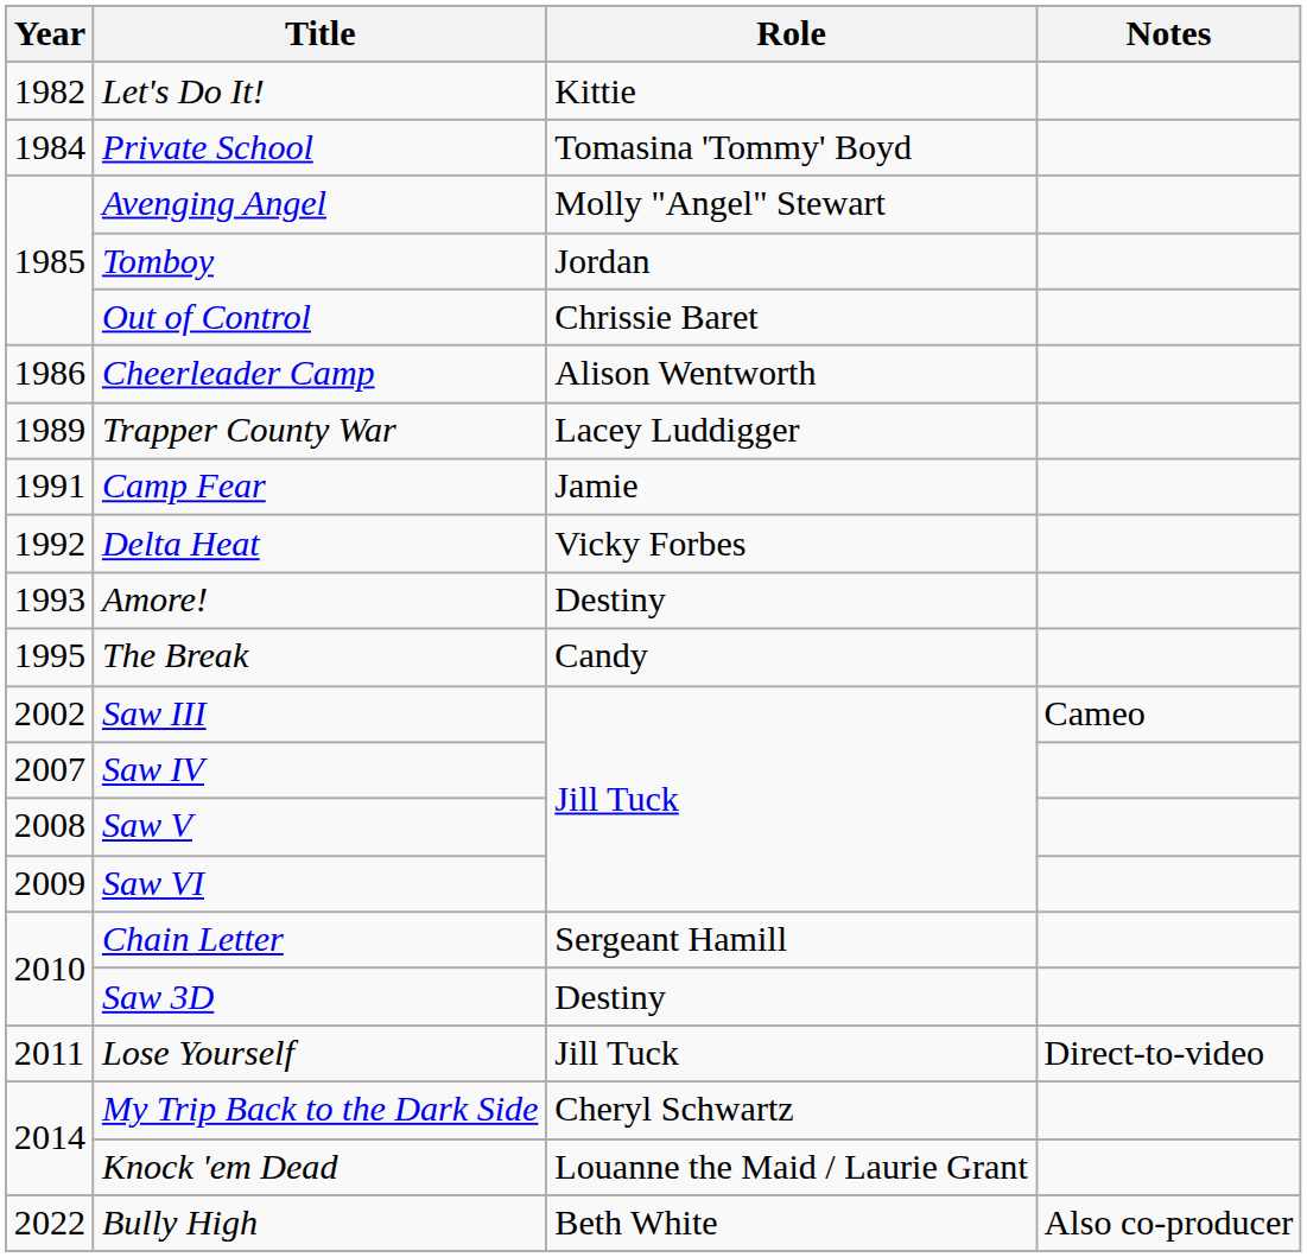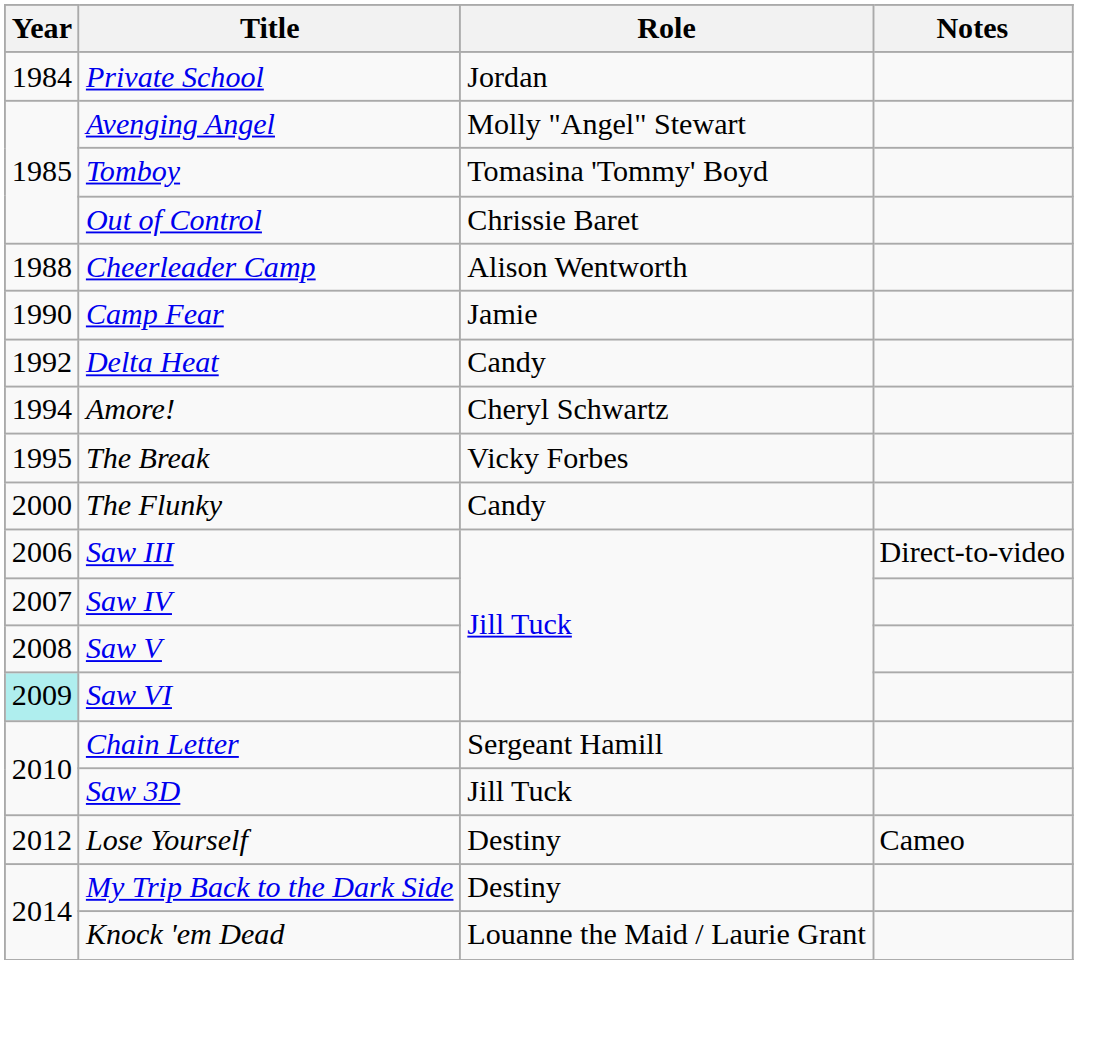 <table class="wikitable sortable">
 <tr>
 <th scope="col">Year</th>
 <th scope="col">Title</th>
 <th scope="col">Role</th>
 <th scope="col" class="unsortable">Notes</th>
 </tr>
 <tr>
-<td>1982</td>
-<td><em>Let's Do It!</em></td>
-<td>Kittie</td>
-<td></td>
-</tr>
-<tr>
 <td>1984</td>
 <td><em><a href='#'>Private School</a></em></td>
-<td>Tomasina 'Tommy' Boyd</td>
+<td>Jordan</td>
 <td></td>
 </tr>
 <tr>
 <td rowspan="3">1985</td>
 <td><em><a href='#'>Avenging Angel</a></em></td>
 <td>Molly "Angel" Stewart</td>
 <td></td>
 </tr>
 <tr>
 <td><em><a href='#'>Tomboy</a></em></td>
-<td>Jordan</td>
+<td>Tomasina 'Tommy' Boyd</td>
 <td></td>
 </tr>
 <tr>
 <td><em><a href='#'>Out of Control</a></em></td>
 <td>Chrissie Baret</td>
 <td></td>
 </tr>
 <tr>
-<td>1986</td>
+<td>1988</td>
 <td><em><a href='#'>Cheerleader Camp</a></em></td>
 <td>Alison Wentworth</td>
 <td></td>
 </tr>
 <tr>
-<td>1989</td>
-<td><em>Trapper County War</em></td>
-<td>Lacey Luddigger</td>
-<td></td>
-</tr>
-<tr>
-<td>1991</td>
+<td>1990</td>
 <td><em><a href='#'>Camp Fear</a></em></td>
 <td>Jamie</td>
 <td></td>
 </tr>
 <tr>
 <td>1992</td>
 <td><em><a href='#'>Delta Heat</a></em></td>
-<td>Vicky Forbes</td>
+<td>Candy</td>
 <td></td>
 </tr>
 <tr>
-<td>1993</td>
+<td>1994</td>
 <td><em>Amore!</em></td>
-<td>Destiny</td>
+<td>Cheryl Schwartz</td>
 <td></td>
 </tr>
 <tr>
 <td>1995</td>
 <td><em>The Break</em></td>
+<td>Vicky Forbes</td>
+<td></td>
+</tr>
+<tr>
+<td>2000</td>
+<td><em>The Flunky</em></td>
 <td>Candy</td>
 <td></td>
 </tr>
 <tr>
-<td>2002</td>
+<td>2006</td>
 <td><em><a href='#'>Saw III</a></em></td>
 <td rowspan="4"><a href='#'>Jill Tuck</a></td>
-<td>Cameo</td>
+<td>Direct-to-video</td>
 </tr>
 <tr>
 <td>2007</td>
 <td><em><a href='#'>Saw IV</a></em></td>
 <td></td>
 </tr>
 <tr>
 <td>2008</td>
 <td><em><a href='#'>Saw V</a></em></td>
 <td></td>
 </tr>
 <tr>
-<td>2009</td>
+<td style="background: paleturquoise;">2009</td>
 <td><em><a href='#'>Saw VI</a></em></td>
 <td></td>
 </tr>
 <tr>
 <td rowspan="2">2010</td>
 <td><em><a href='#'>Chain Letter</a></em></td>
 <td>Sergeant Hamill</td>
 <td></td>
 </tr>
 <tr>
 <td><em><a href='#'>Saw 3D</a></em></td>
-<td>Destiny</td>
+<td>Jill Tuck</td>
 <td></td>
 </tr>
 <tr>
-<td>2011</td>
+<td>2012</td>
 <td><em>Lose Yourself</em></td>
-<td>Jill Tuck</td>
-<td>Direct-to-video</td>
+<td>Destiny</td>
+<td>Cameo</td>
 </tr>
 <tr>
 <td rowspan="2">2014</td>
 <td><em><a href='#'>My Trip Back to the Dark Side</a></em></td>
-<td>Cheryl Schwartz</td>
+<td>Destiny</td>
 <td></td>
 </tr>
 <tr>
 <td><em>Knock 'em Dead</em></td>
 <td>Louanne the Maid / Laurie Grant</td>
 <td></td>
 </tr>
-<tr>
-<td>2022</td>
-<td><em>Bully High</em></td>
-<td>Beth White</td>
-<td>Also co-producer</td>
-</tr>
 </table>
